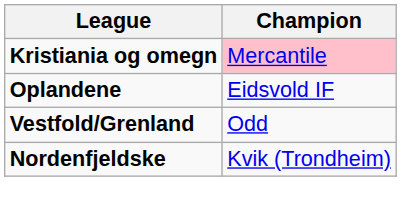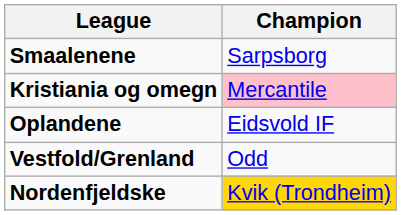 <table class="wikitable">
 <tr>
 <th>League</th>
 <th>Champion</th>
+</tr>
+<tr>
+<td><strong>Smaalenene</strong></td>
+<td><a href='#'>Sarpsborg</a></td>
 </tr>
 <tr>
 <td><strong>Kristiania og omegn</strong></td>
 <td style="background: pink;"><a href='#'>Mercantile</a></td>
 </tr>
 <tr>
 <td><strong>Oplandene</strong></td>
 <td><a href='#'>Eidsvold IF</a></td>
 </tr>
 <tr>
 <td><strong>Vestfold/Grenland</strong></td>
 <td><a href='#'>Odd</a></td>
 </tr>
 <tr>
 <td><strong>Nordenfjeldske</strong></td>
-<td><a href='#'>Kvik (Trondheim)</a></td>
+<td style="background: gold;"><a href='#'>Kvik (Trondheim)</a></td>
 </tr>
 </table>
